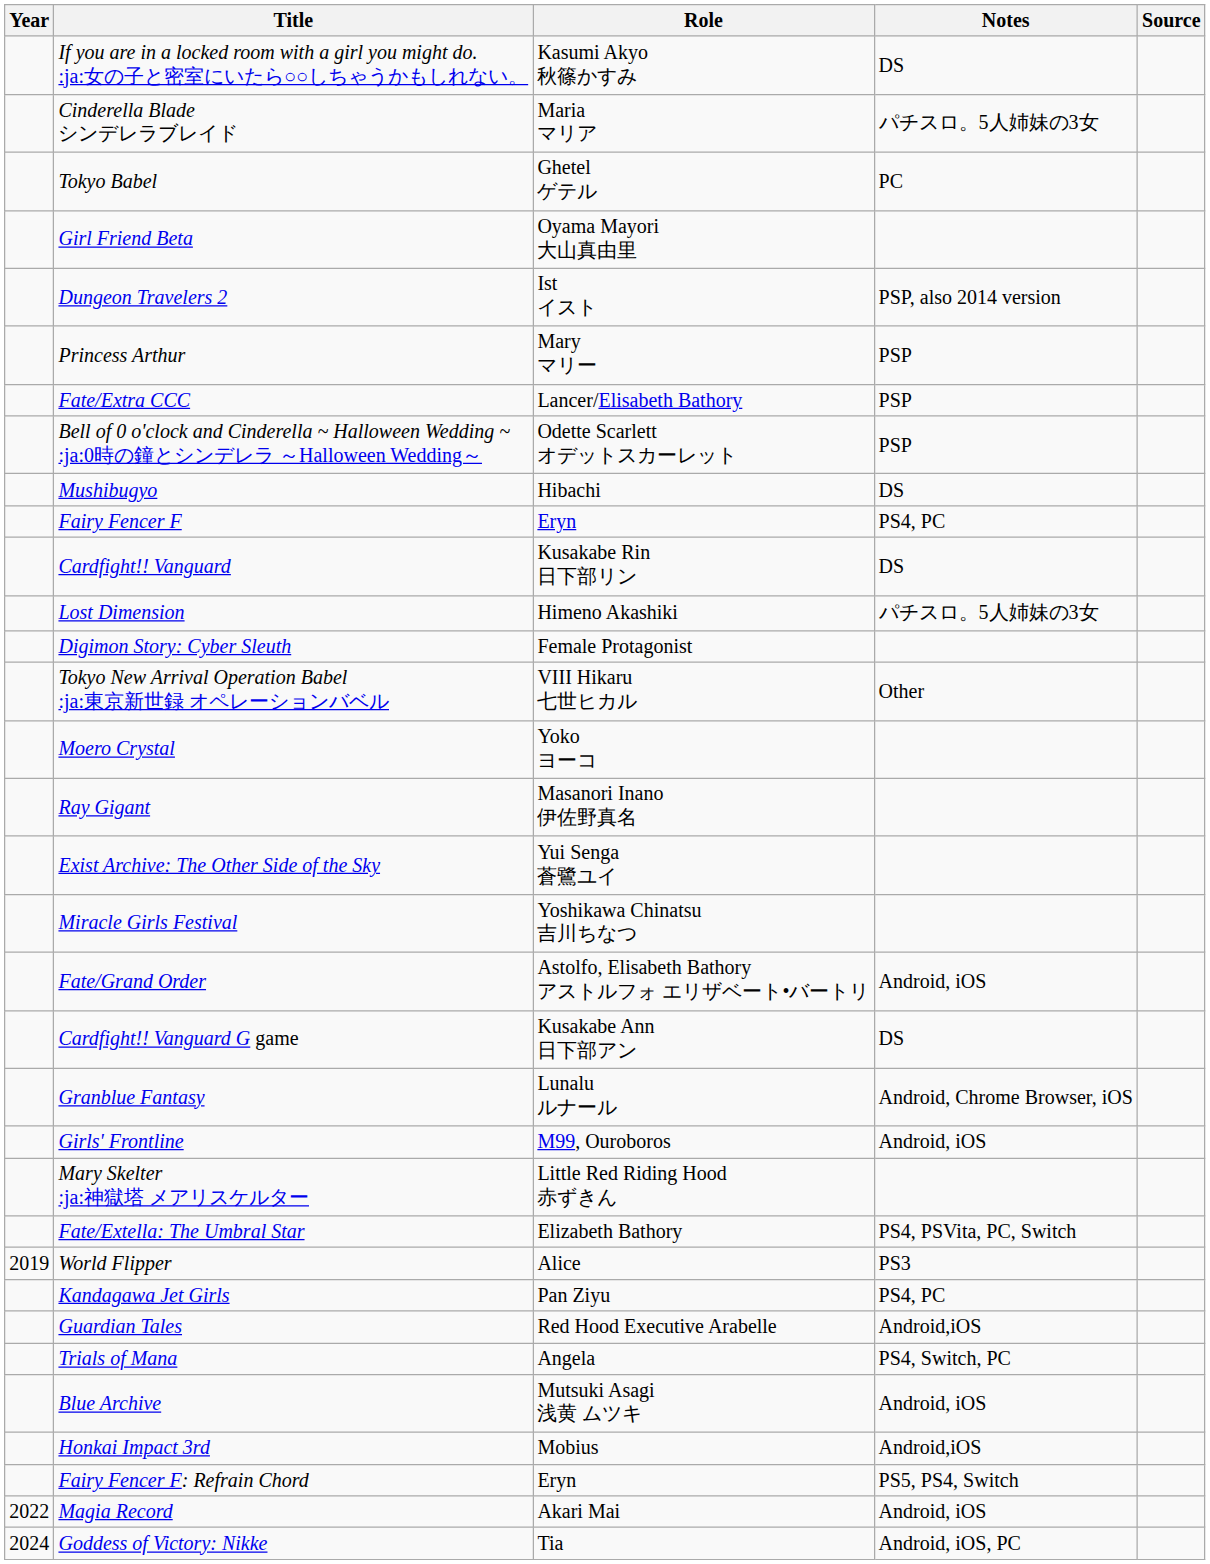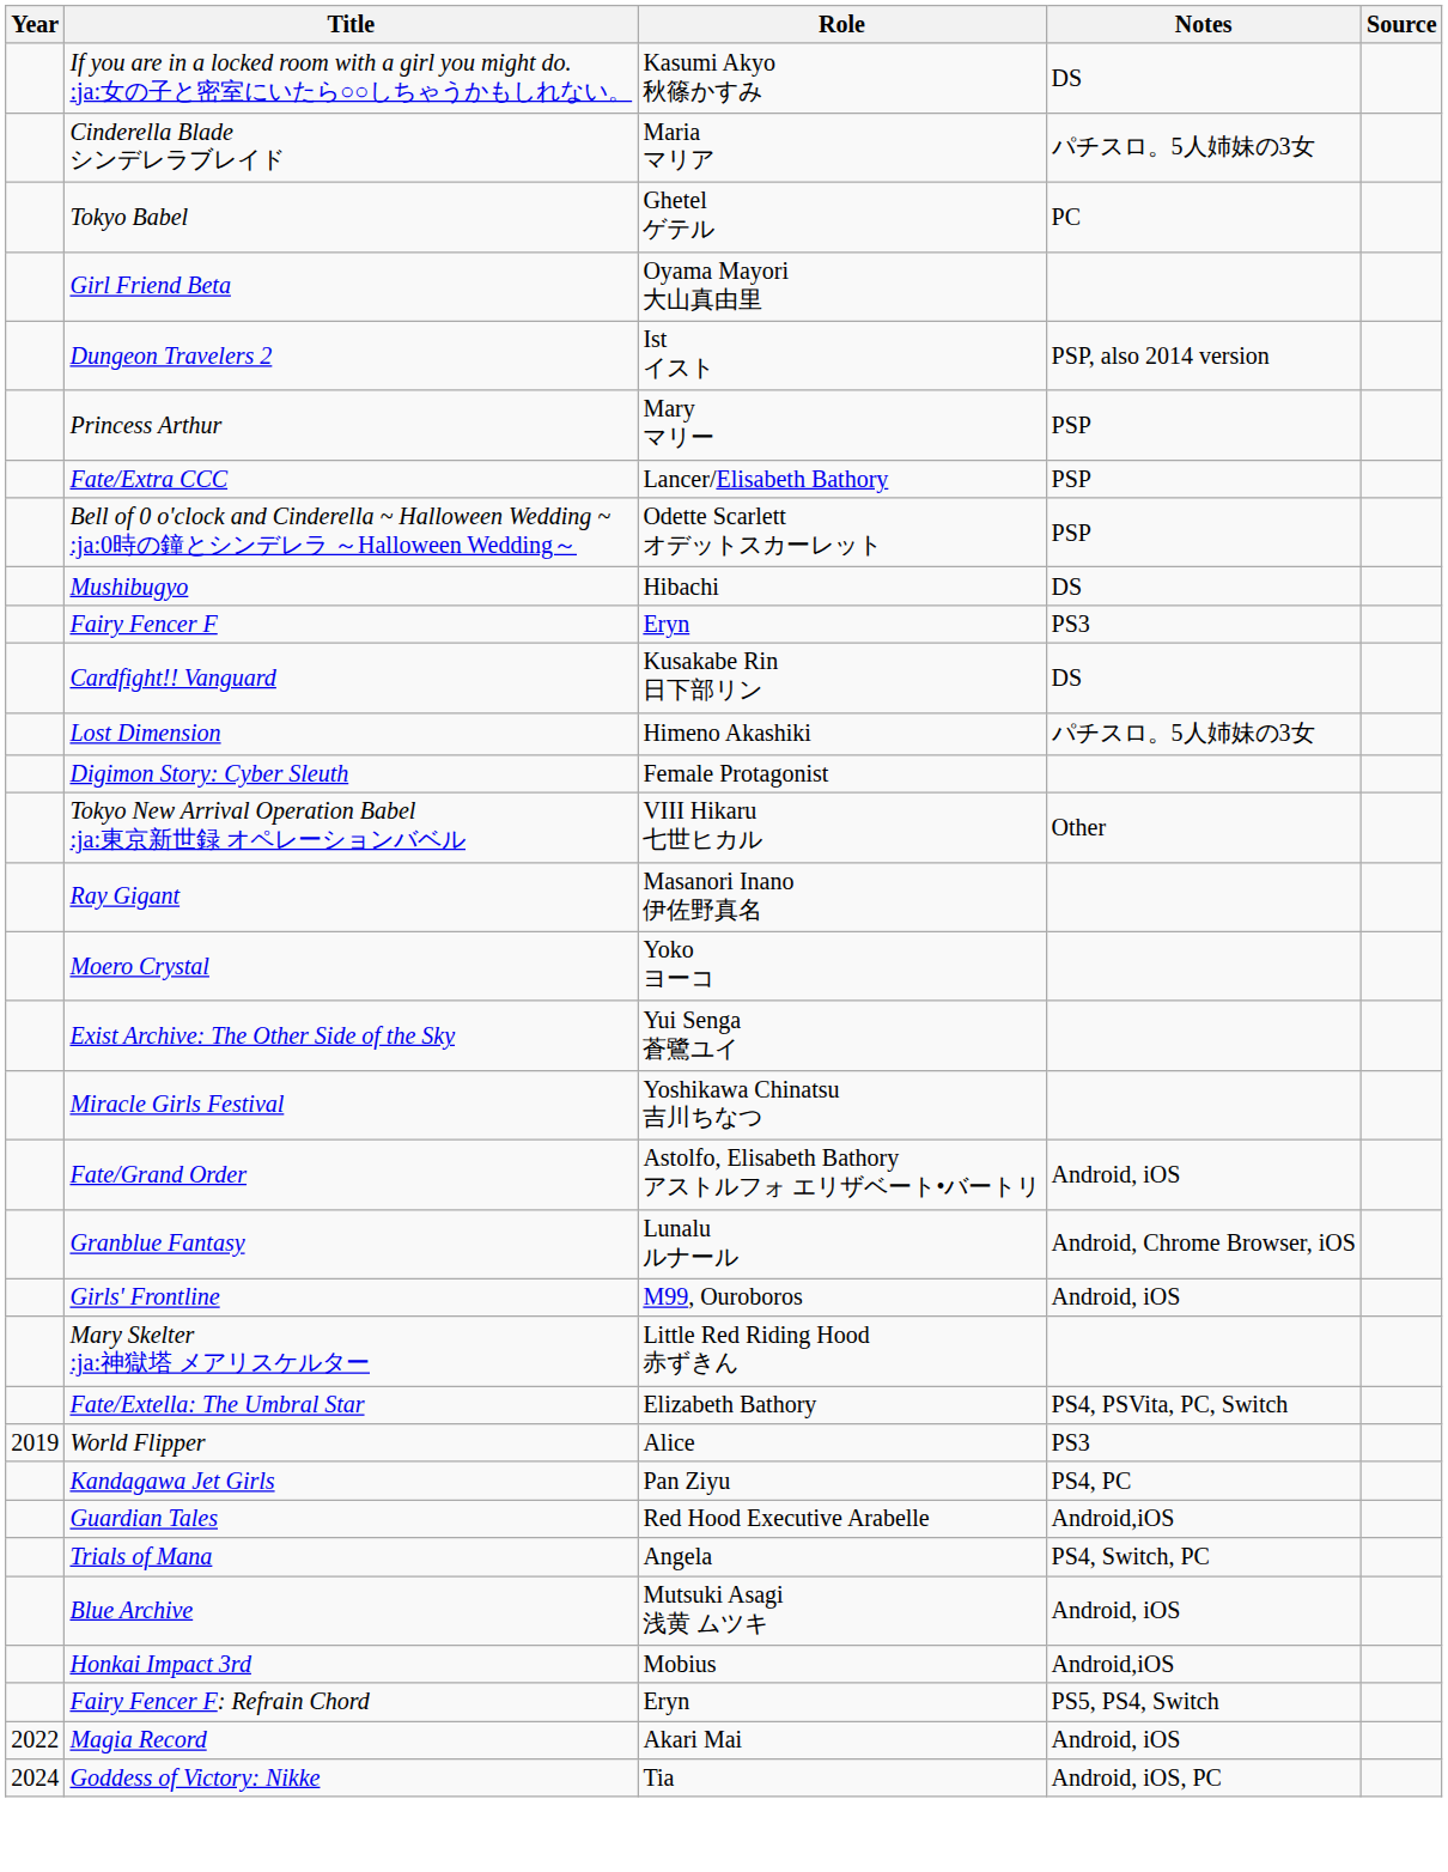 <table class="wikitable sortable plainrowheaders">
 <tr>
 <th>Year</th>
 <th>Title</th>
 <th>Role</th>
 <th class="unsortable">Notes</th>
 <th class="unsortable">Source</th>
 </tr>
 <tr>
 <td></td>
 <td><em>If you are in a locked room with a girl you might do.</em><br><a href='#'>:ja:女の子と密室にいたら○○しちゃうかもしれない。</a></td>
 <td>Kasumi Akyo<br>秋篠かすみ</td>
 <td>DS</td>
 <td></td>
 </tr>
 <tr>
 <td></td>
 <td><em>Cinderella Blade</em><br>シンデレラブレイド</td>
 <td>Maria<br>マリア</td>
 <td>パチスロ。5人姉妹の3女</td>
 <td></td>
 </tr>
 <tr>
 <td></td>
 <td><em>Tokyo Babel</em></td>
 <td>Ghetel<br>ゲテル</td>
 <td>PC</td>
 <td></td>
 </tr>
 <tr>
 <td></td>
 <td><em><a href='#'>Girl Friend Beta</a></em></td>
 <td>Oyama Mayori<br>大山真由里</td>
 <td></td>
 <td></td>
 </tr>
 <tr>
 <td></td>
 <td><em><a href='#'>Dungeon Travelers 2</a></em></td>
 <td>Ist<br>イスト</td>
 <td>PSP, also 2014 version</td>
 <td></td>
 </tr>
 <tr>
 <td></td>
 <td><em>Princess Arthur</em></td>
 <td>Mary<br>マリー</td>
 <td>PSP</td>
 <td></td>
 </tr>
 <tr>
 <td></td>
 <td><em><a href='#'>Fate/Extra CCC</a></em></td>
 <td>Lancer/<a href='#'>Elisabeth Bathory</a></td>
 <td>PSP</td>
 <td></td>
 </tr>
 <tr>
 <td></td>
 <td><em>Bell of 0 o'clock and Cinderella ~ Halloween Wedding ~</em><br><a href='#'>:ja:0時の鐘とシンデレラ ～Halloween Wedding～</a></td>
 <td>Odette Scarlett<br>オデットスカーレット</td>
 <td>PSP</td>
 <td></td>
 </tr>
 <tr>
 <td></td>
 <td><em><a href='#'>Mushibugyo</a></em></td>
 <td>Hibachi</td>
 <td>DS</td>
 <td></td>
 </tr>
 <tr>
 <td></td>
 <td><em><a href='#'>Fairy Fencer F</a></em></td>
 <td><a href='#'>Eryn</a></td>
-<td>PS4, PC</td>
+<td>PS3</td>
 <td></td>
 </tr>
 <tr>
 <td></td>
 <td><em><a href='#'>Cardfight!! Vanguard</a></em></td>
 <td>Kusakabe Rin<br>日下部リン</td>
 <td>DS</td>
 <td></td>
 </tr>
 <tr>
 <td></td>
 <td><em><a href='#'>Lost Dimension</a></em></td>
 <td>Himeno Akashiki</td>
 <td>パチスロ。5人姉妹の3女</td>
 <td></td>
 </tr>
 <tr>
 <td></td>
 <td><em><a href='#'>Digimon Story: Cyber Sleuth</a></em></td>
 <td>Female Protagonist</td>
 <td></td>
 <td></td>
 </tr>
 <tr>
 <td></td>
 <td><em>Tokyo New Arrival Operation Babel</em><br><a href='#'>:ja:東京新世録 オペレーションバベル</a></td>
 <td>VIII Hikaru<br>七世ヒカル</td>
 <td>Other</td>
 <td></td>
 </tr>
 <tr>
 <td></td>
-<td><em><a href='#'>Moero Crystal</a></em></td>
-<td>Yoko<br>ヨーコ</td>
+<td><em><a href='#'>Ray Gigant</a></em></td>
+<td>Masanori Inano<br>伊佐野真名</td>
 <td></td>
 <td></td>
 </tr>
 <tr>
 <td></td>
-<td><em><a href='#'>Ray Gigant</a></em></td>
-<td>Masanori Inano<br>伊佐野真名</td>
+<td><em><a href='#'>Moero Crystal</a></em></td>
+<td>Yoko<br>ヨーコ</td>
 <td></td>
 <td></td>
 </tr>
 <tr>
 <td></td>
 <td><em><a href='#'>Exist Archive: The Other Side of the Sky</a></em></td>
 <td>Yui Senga<br>蒼鷺ユイ</td>
 <td></td>
 <td></td>
 </tr>
 <tr>
 <td></td>
 <td><em><a href='#'>Miracle Girls Festival</a></em></td>
 <td>Yoshikawa Chinatsu<br>吉川ちなつ</td>
 <td></td>
 <td></td>
 </tr>
 <tr>
 <td></td>
 <td><em><a href='#'>Fate/Grand Order</a></em></td>
 <td>Astolfo, Elisabeth Bathory<br>アストルフォ エリザベート•バートリ</td>
 <td>Android, iOS</td>
-<td></td>
-</tr>
-<tr>
-<td></td>
-<td><em><a href='#'>Cardfight!! Vanguard G</a></em> game</td>
-<td>Kusakabe Ann<br>日下部アン</td>
-<td>DS</td>
 <td></td>
 </tr>
 <tr>
 <td></td>
 <td><em><a href='#'>Granblue Fantasy</a></em></td>
 <td>Lunalu<br>ルナール</td>
 <td>Android, Chrome Browser, iOS</td>
 <td></td>
 </tr>
 <tr>
 <td></td>
 <td><em><a href='#'>Girls' Frontline</a></em></td>
 <td><a href='#'>M99</a>, Ouroboros</td>
 <td>Android, iOS</td>
 <td></td>
 </tr>
 <tr>
 <td></td>
 <td><em>Mary Skelter</em><br> <a href='#'>:ja:神獄塔 メアリスケルター</a></td>
 <td>Little Red Riding Hood<br>赤ずきん</td>
 <td></td>
 <td></td>
 </tr>
 <tr>
 <td></td>
 <td><em><a href='#'>Fate/Extella: The Umbral Star</a></em></td>
 <td>Elizabeth Bathory</td>
 <td>PS4, PSVita, PC, Switch</td>
 <td></td>
 </tr>
 <tr>
 <td>2019</td>
 <td><em>World Flipper</em></td>
 <td>Alice</td>
 <td>PS3</td>
 <td></td>
 </tr>
 <tr>
 <td></td>
 <td><em><a href='#'>Kandagawa Jet Girls</a></em></td>
 <td>Pan Ziyu</td>
 <td>PS4, PC</td>
 <td></td>
 </tr>
 <tr>
 <td></td>
 <td><em><a href='#'>Guardian Tales</a></em></td>
 <td>Red Hood Executive Arabelle</td>
 <td>Android,iOS</td>
 <td></td>
 </tr>
 <tr>
 <td></td>
 <td><em><a href='#'>Trials of Mana</a></em></td>
 <td>Angela</td>
 <td>PS4, Switch, PC</td>
 <td></td>
 </tr>
 <tr>
 <td></td>
 <td><em><a href='#'>Blue Archive</a></em></td>
 <td>Mutsuki Asagi<br>浅黄 ムツキ</td>
 <td>Android, iOS</td>
 <td></td>
 </tr>
 <tr>
 <td></td>
 <td><em><a href='#'>Honkai Impact 3rd</a></em></td>
 <td>Mobius</td>
 <td>Android,iOS</td>
 <td></td>
 </tr>
 <tr>
 <td></td>
 <td><em><a href='#'>Fairy Fencer F</a>: Refrain Chord</em></td>
 <td>Eryn</td>
 <td>PS5, PS4, Switch</td>
 <td></td>
 </tr>
 <tr>
 <td>2022</td>
 <td><em><a href='#'>Magia Record</a></em></td>
 <td>Akari Mai</td>
 <td>Android, iOS</td>
 <td></td>
 </tr>
 <tr>
 <td>2024</td>
 <td><em><a href='#'>Goddess of Victory: Nikke</a></em></td>
 <td>Tia</td>
 <td>Android, iOS, PC</td>
 <td></td>
 </tr>
 </table>
